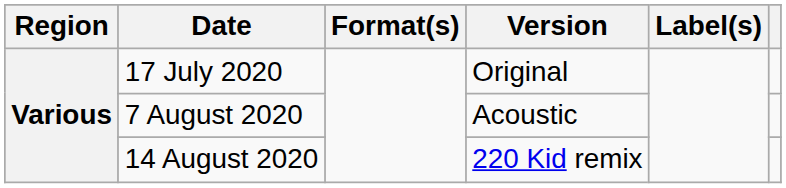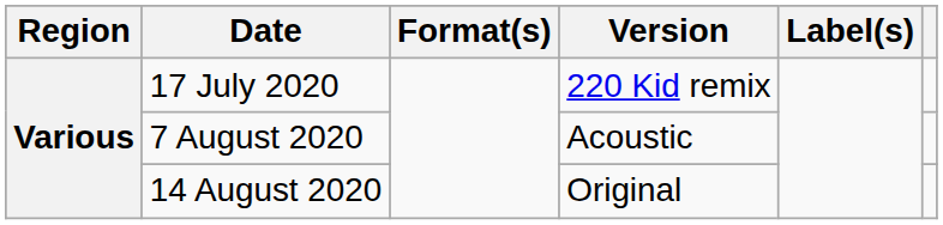 <table class="wikitable plainrowheaders">
 <tr>
 <th scope="col">Region</th>
 <th scope="col">Date</th>
 <th scope="col">Format(s)</th>
 <th scope="col">Version</th>
 <th scope="col">Label(s)</th>
 <th scope="col"></th>
 </tr>
 <tr>
 <th scope="row" rowspan="3">Various</th>
 <td>17 July 2020</td>
 <td rowspan="3"></td>
-<td>Original</td>
+<td><a href='#'>220 Kid</a> remix</td>
 <td rowspan="3"></td>
 <td style="text-align:center;"></td>
 </tr>
 <tr>
 <td>7 August 2020</td>
 <td>Acoustic</td>
 <td style="text-align:center;"></td>
 </tr>
 <tr>
 <td>14 August 2020</td>
-<td><a href='#'>220 Kid</a> remix</td>
+<td>Original</td>
 <td style="text-align:center;"></td>
 </tr>
 </table>
